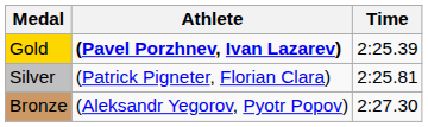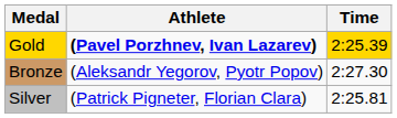 <table class="wikitable">
 <tr>
 <th>Medal</th>
 <th>Athlete</th>
 <th>Time</th>
 </tr>
 <tr>
 <td bgcolor="gold">Gold</td>
 <td><strong> (<a href='#'>Pavel Porzhnev</a>, <a href='#'>Ivan Lazarev</a>)</strong></td>
-<td>2:25.39</td>
+<td style="background: gold;">2:25.39</td>
+</tr>
+<tr>
+<td bgcolor="CC9966">Bronze</td>
+<td> (<a href='#'>Aleksandr Yegorov</a>, <a href='#'>Pyotr Popov</a>)</td>
+<td>2:27.30</td>
 </tr>
 <tr>
 <td bgcolor="silver">Silver</td>
 <td> (<a href='#'>Patrick Pigneter</a>, <a href='#'>Florian Clara</a>)</td>
 <td>2:25.81</td>
 </tr>
-<tr>
-<td bgcolor="CC9966">Bronze</td>
-<td> (<a href='#'>Aleksandr Yegorov</a>, <a href='#'>Pyotr Popov</a>)</td>
-<td>2:27.30</td>
-</tr>
 </table>
